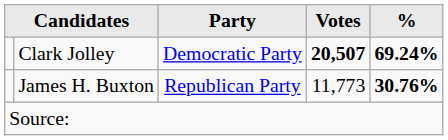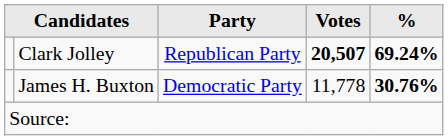 <table class=wikitable style="font-size:95%; text-align:right;">
 <tr>
 <th style="background-color:#E9E9E9" align=center colspan=2>Candidates</th>
 <th style="background-color:#E9E9E9" align=center>Party</th>
 <th style="background-color:#E9E9E9" align=center>Votes</th>
 <th style="background-color:#E9E9E9" align=center>%</th>
 </tr>
 <tr>
 <td></td>
 <td align=left>Clark Jolley</td>
-<td align=center><a href='#'>Democratic Party</a></td>
+<td align=center><a href='#'>Republican Party</a></td>
 <td><strong>20,507</strong></td>
 <td><strong>69.24%</strong></td>
 </tr>
 <tr>
 <td></td>
 <td align=left>James H. Buxton</td>
-<td align=center><a href='#'>Republican Party</a></td>
-<td>11,773</td>
+<td align=center><a href='#'>Democratic Party</a></td>
+<td>11,778</td>
 <td><strong>30.76%</strong></td>
 </tr>
 <tr>
 <td align="left" colspan=6>Source:</td>
 </tr>
 </table>
